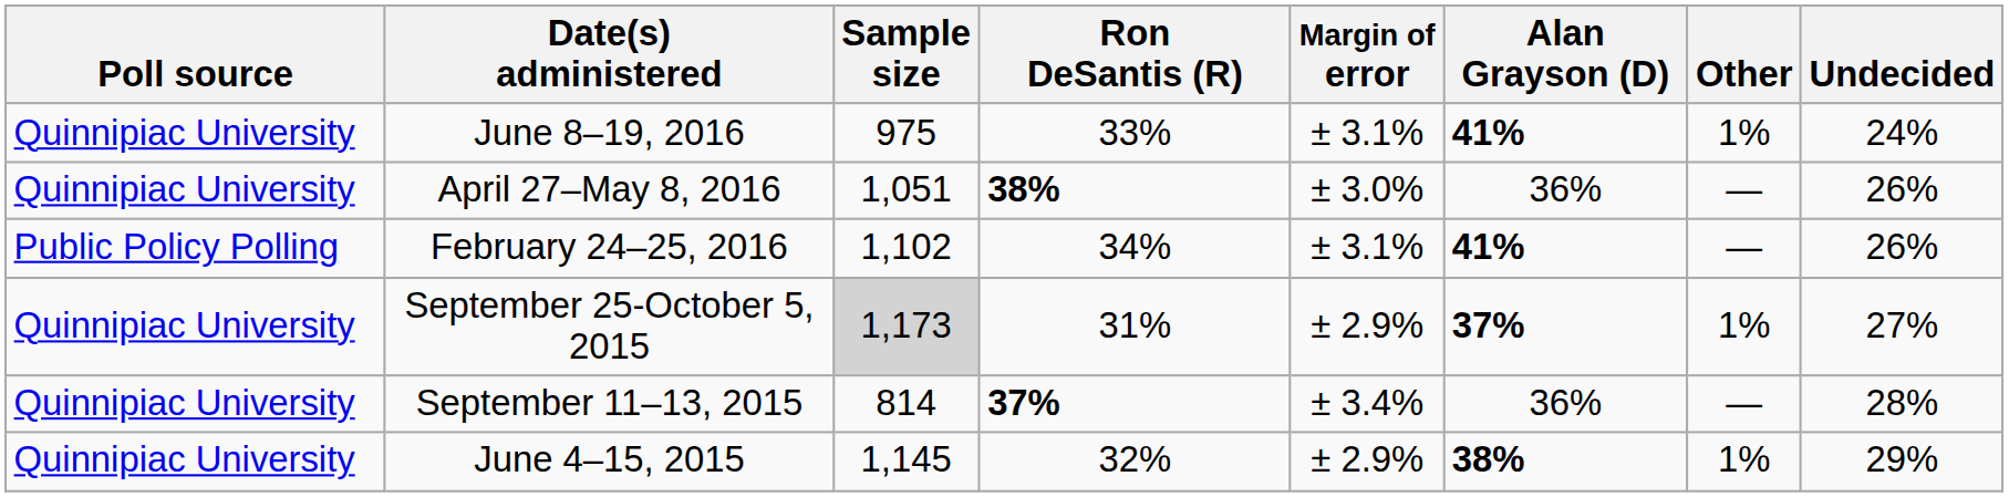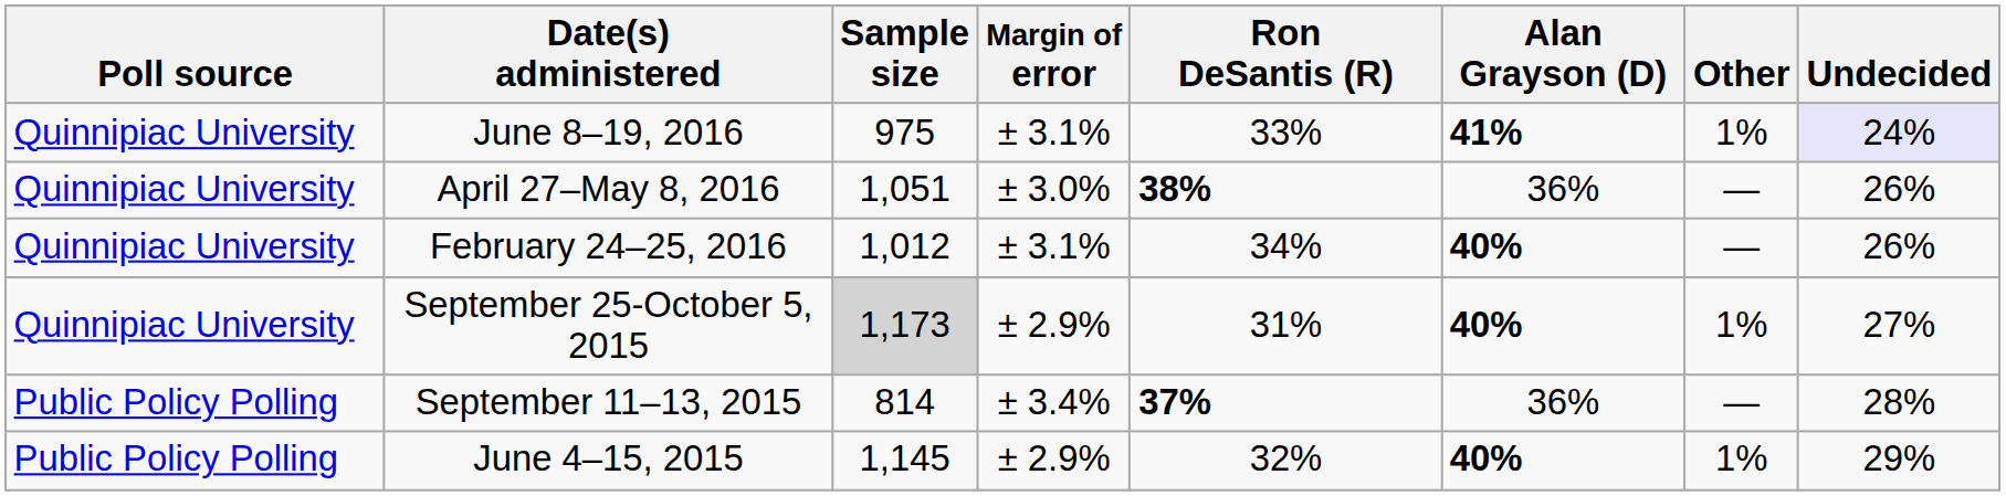 <table class="wikitable">
 <tr valign= bottom>
 <th style="width:160px;">Poll source</th>
 <th style="width:190px;">Date(s)<br>administered</th>
 <th class=small>Sample<br>size</th>
+<th><small>Margin of</small><br>error</th>
 <th style="width:130px;">Ron<br>DeSantis (R)</th>
-<th><small>Margin of</small><br>error</th>
 <th style="width:100px;">Alan<br>Grayson (D)</th>
 <th>Other</th>
 <th>Undecided</th>
 </tr>
 <tr>
 <td><a href='#'>Quinnipiac University</a></td>
 <td align=center>June 8–19, 2016</td>
 <td align=center>975</td>
+<td align=center>± 3.1%</td>
 <td align=center>33%</td>
-<td align=center>± 3.1%</td>
 <td><strong>41%</strong></td>
 <td align=center>1%</td>
-<td align=center>24%</td>
+<td align=center style="background: lavender;">24%</td>
 </tr>
 <tr>
 <td><a href='#'>Quinnipiac University</a></td>
 <td align=center>April 27–May 8, 2016</td>
 <td align=center>1,051</td>
+<td align=center>± 3.0%</td>
 <td><strong>38%</strong></td>
-<td align=center>± 3.0%</td>
 <td align=center>36%</td>
 <td align=center>—</td>
 <td align=center>26%</td>
 </tr>
 <tr>
-<td><a href='#'>Public Policy Polling</a></td>
+<td><a href='#'>Quinnipiac University</a></td>
 <td align=center>February 24–25, 2016</td>
-<td align=center>1,102</td>
+<td align=center>1,012</td>
+<td align=center>± 3.1%</td>
 <td align=center>34%</td>
-<td align=center>± 3.1%</td>
-<td><strong>41%</strong></td>
+<td><strong>40%</strong></td>
 <td align=center>—</td>
 <td align=center>26%</td>
 </tr>
 <tr>
 <td><a href='#'>Quinnipiac University</a></td>
 <td align=center>September 25-October 5, 2015</td>
 <td align=center style="background: lightgrey;">1,173</td>
+<td align=center>± 2.9%</td>
 <td align=center>31%</td>
-<td align=center>± 2.9%</td>
-<td><strong>37%</strong></td>
+<td><strong>40%</strong></td>
 <td align=center>1%</td>
 <td align=center>27%</td>
 </tr>
 <tr>
-<td><a href='#'>Quinnipiac University</a></td>
+<td><a href='#'>Public Policy Polling</a></td>
 <td align=center>September 11–13, 2015</td>
 <td align=center>814</td>
+<td align=center>± 3.4%</td>
 <td><strong>37%</strong></td>
-<td align=center>± 3.4%</td>
 <td align=center>36%</td>
 <td align=center>—</td>
 <td align=center>28%</td>
 </tr>
 <tr>
-<td><a href='#'>Quinnipiac University</a></td>
+<td><a href='#'>Public Policy Polling</a></td>
 <td align=center>June 4–15, 2015</td>
 <td align=center>1,145</td>
+<td align=center>± 2.9%</td>
 <td align=center>32%</td>
-<td align=center>± 2.9%</td>
-<td><strong>38%</strong></td>
+<td><strong>40%</strong></td>
 <td align=center>1%</td>
 <td align=center>29%</td>
 </tr>
 </table>
